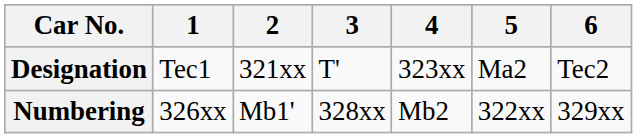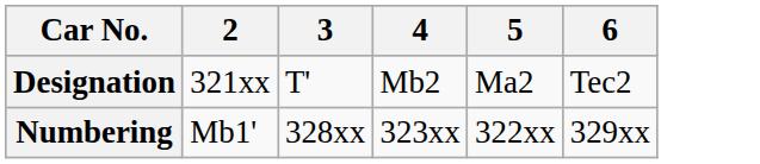 <table class="wikitable">
 <tr>
 <th>Car No.</th>
-<th>1</th>
 <th>2</th>
 <th>3</th>
 <th>4</th>
 <th>5</th>
 <th>6</th>
 </tr>
 <tr>
 <th>Designation</th>
-<td>Tec1</td>
 <td>321xx</td>
 <td>T'</td>
-<td>323xx</td>
+<td>Mb2</td>
 <td>Ma2</td>
 <td>Tec2</td>
 </tr>
 <tr>
 <th>Numbering</th>
-<td>326xx</td>
 <td>Mb1'</td>
 <td>328xx</td>
-<td>Mb2</td>
+<td>323xx</td>
 <td>322xx</td>
 <td>329xx</td>
 </tr>
 </table>
